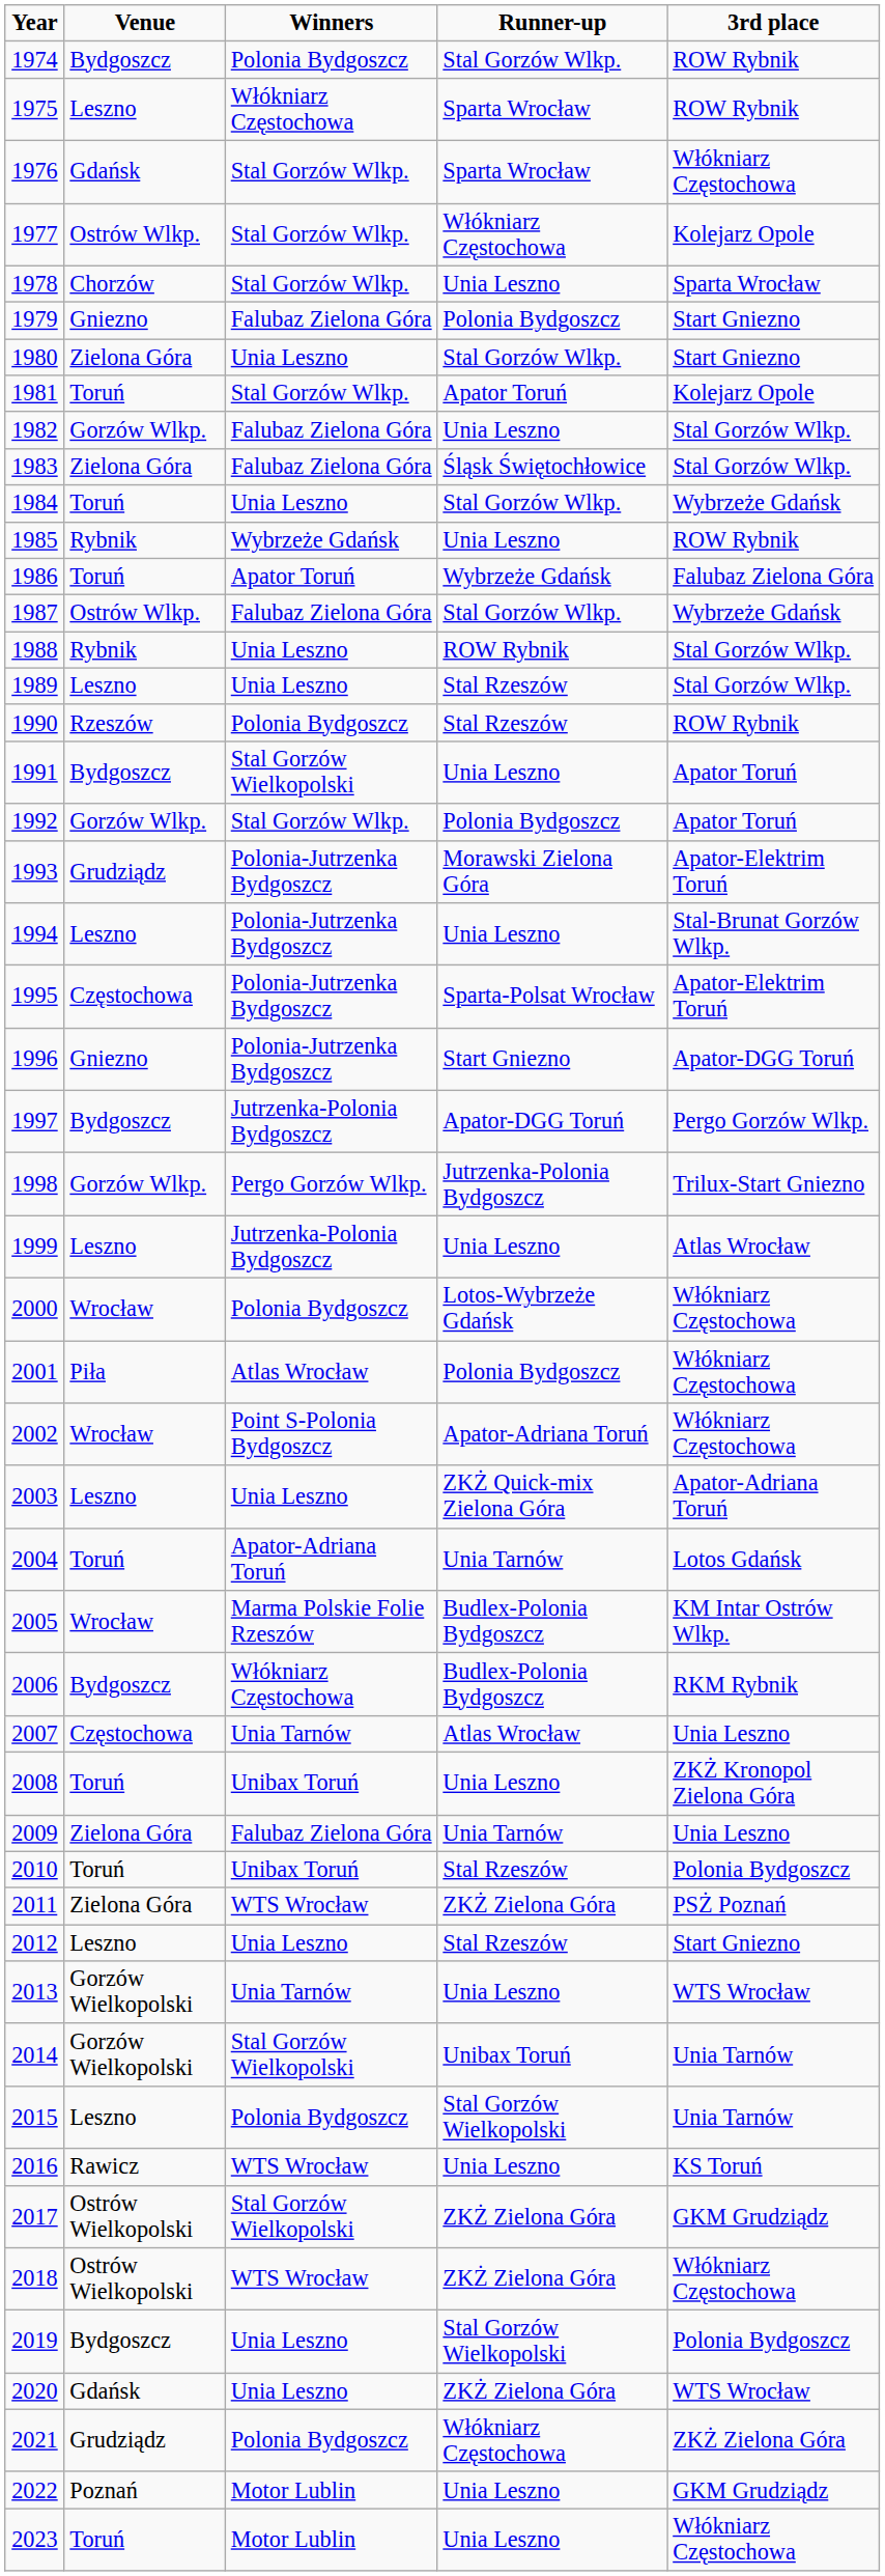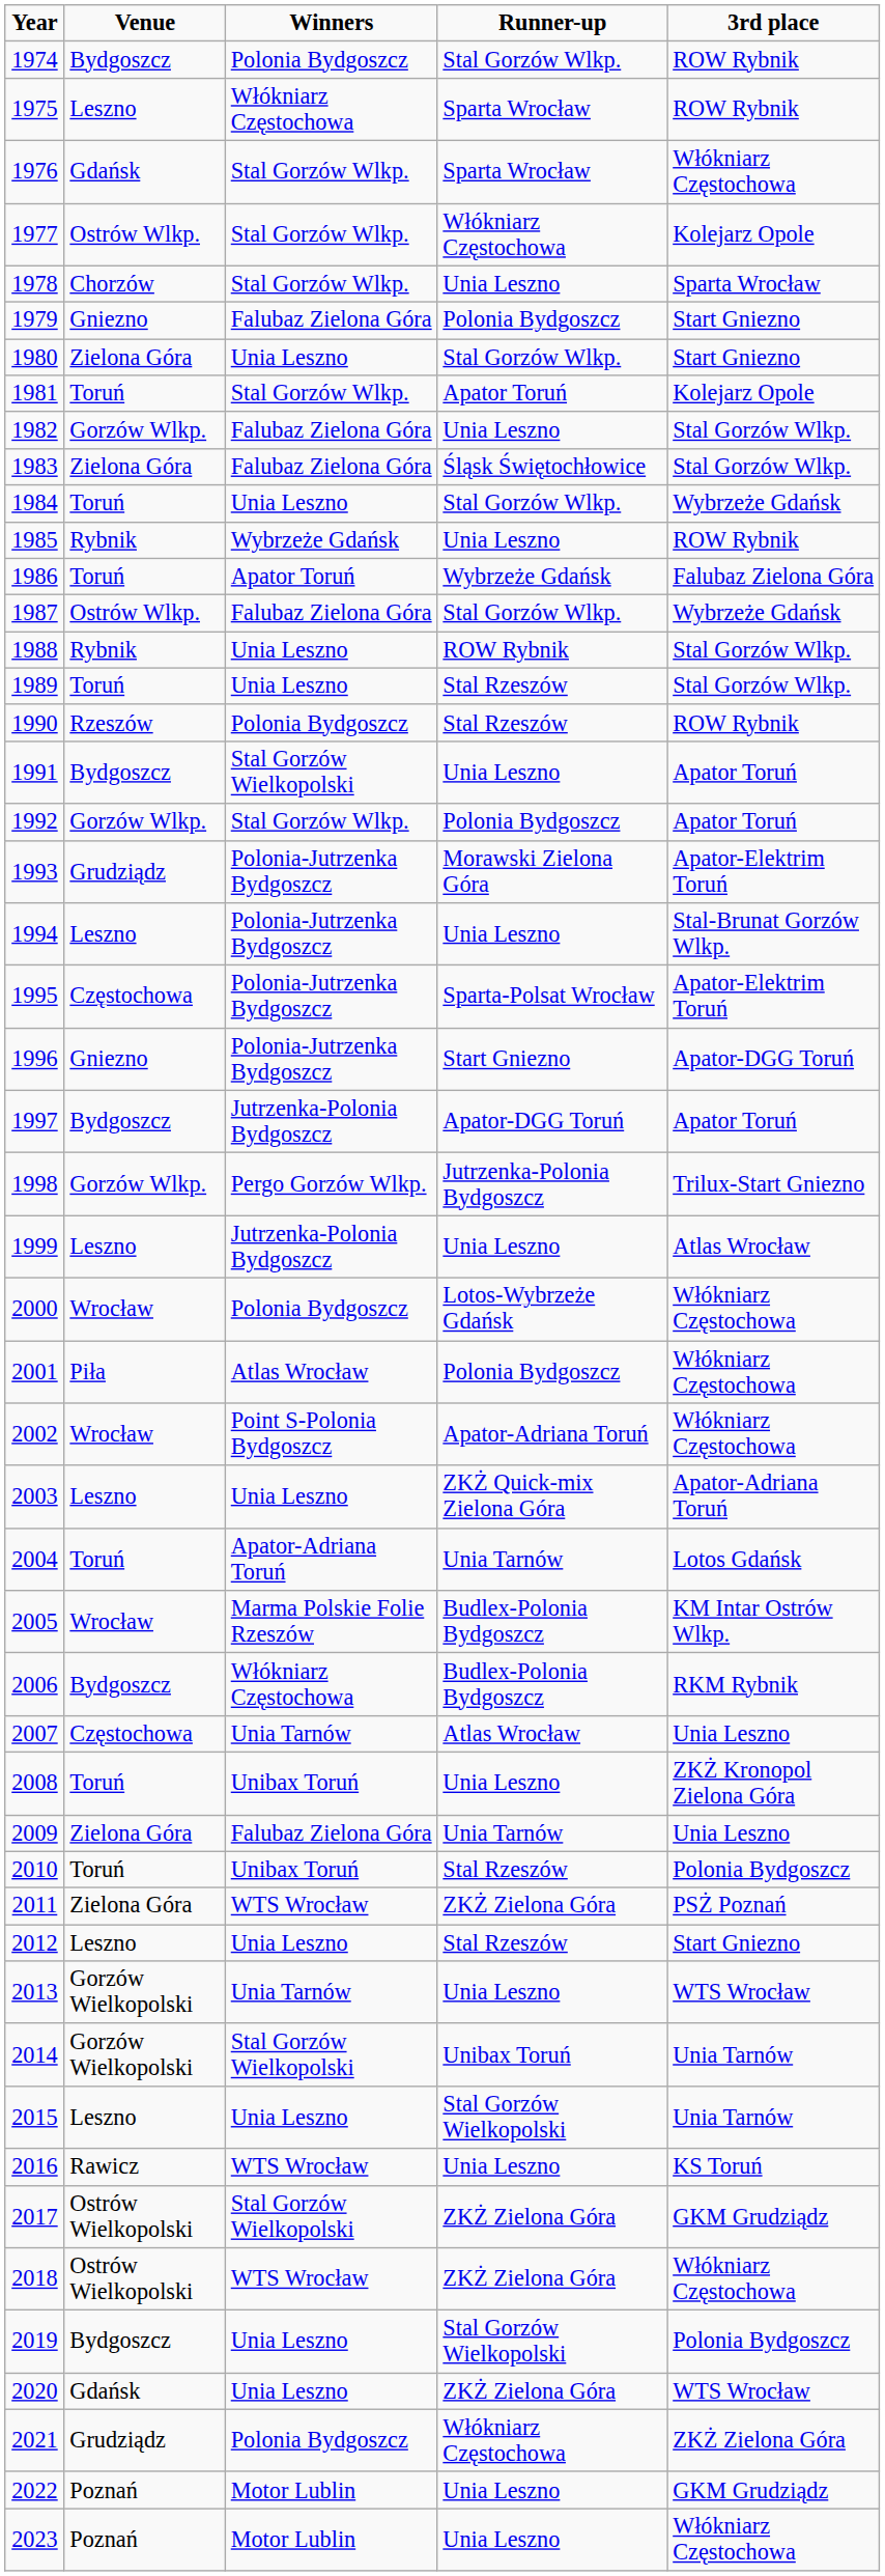 <table class="wikitable">
 <tr align=center>
 <td width=40px  ><strong>Year</strong></td>
 <td width=160px ><strong>Venue</strong></td>
 <td width=300px ><strong>Winners</strong></td>
 <td width=300px ><strong>Runner-up</strong></td>
 <td width=300px ><strong>3rd place</strong></td>
 </tr>
 <tr>
 <td align=center><a href='#'>1974</a></td>
 <td><a href='#'>Bydgoszcz</a></td>
 <td><a href='#'>Polonia Bydgoszcz</a></td>
 <td><a href='#'>Stal Gorzów Wlkp.</a></td>
 <td><a href='#'>ROW Rybnik</a></td>
 </tr>
 <tr>
 <td align=center><a href='#'>1975</a></td>
 <td><a href='#'>Leszno</a></td>
 <td><a href='#'>Włókniarz Częstochowa</a></td>
 <td><a href='#'>Sparta Wrocław</a></td>
 <td><a href='#'>ROW Rybnik</a></td>
 </tr>
 <tr>
 <td align=center><a href='#'>1976</a></td>
 <td><a href='#'>Gdańsk</a></td>
 <td><a href='#'>Stal Gorzów Wlkp.</a></td>
 <td><a href='#'>Sparta Wrocław</a></td>
 <td><a href='#'>Włókniarz Częstochowa</a></td>
 </tr>
 <tr>
 <td align=center><a href='#'>1977</a></td>
 <td><a href='#'>Ostrów Wlkp.</a></td>
 <td><a href='#'>Stal Gorzów Wlkp.</a></td>
 <td><a href='#'>Włókniarz Częstochowa</a></td>
 <td><a href='#'>Kolejarz Opole</a></td>
 </tr>
 <tr>
 <td align=center><a href='#'>1978</a></td>
 <td><a href='#'>Chorzów</a></td>
 <td><a href='#'>Stal Gorzów Wlkp.</a></td>
 <td><a href='#'>Unia Leszno</a></td>
 <td><a href='#'>Sparta Wrocław</a></td>
 </tr>
 <tr>
 <td align=center><a href='#'>1979</a></td>
 <td><a href='#'>Gniezno</a></td>
 <td><a href='#'>Falubaz Zielona Góra</a></td>
 <td><a href='#'>Polonia Bydgoszcz</a></td>
 <td><a href='#'>Start Gniezno</a></td>
 </tr>
 <tr>
 <td align=center><a href='#'>1980</a></td>
 <td><a href='#'>Zielona Góra</a></td>
 <td><a href='#'>Unia Leszno</a></td>
 <td><a href='#'>Stal Gorzów Wlkp.</a></td>
 <td><a href='#'>Start Gniezno</a></td>
 </tr>
 <tr>
 <td align=center><a href='#'>1981</a></td>
 <td><a href='#'>Toruń</a></td>
 <td><a href='#'>Stal Gorzów Wlkp.</a></td>
 <td><a href='#'>Apator Toruń</a></td>
 <td><a href='#'>Kolejarz Opole</a></td>
 </tr>
 <tr>
 <td align=center><a href='#'>1982</a></td>
 <td><a href='#'>Gorzów Wlkp.</a></td>
 <td><a href='#'>Falubaz Zielona Góra</a></td>
 <td><a href='#'>Unia Leszno</a></td>
 <td><a href='#'>Stal Gorzów Wlkp.</a></td>
 </tr>
 <tr>
 <td align=center><a href='#'>1983</a></td>
 <td><a href='#'>Zielona Góra</a></td>
 <td><a href='#'>Falubaz Zielona Góra</a></td>
 <td><a href='#'>Śląsk Świętochłowice</a></td>
 <td><a href='#'>Stal Gorzów Wlkp.</a></td>
 </tr>
 <tr>
 <td align=center><a href='#'>1984</a></td>
 <td><a href='#'>Toruń</a></td>
 <td><a href='#'>Unia Leszno</a></td>
 <td><a href='#'>Stal Gorzów Wlkp.</a></td>
 <td><a href='#'>Wybrzeże Gdańsk</a></td>
 </tr>
 <tr>
 <td align=center><a href='#'>1985</a></td>
 <td><a href='#'>Rybnik</a></td>
 <td><a href='#'>Wybrzeże Gdańsk</a></td>
 <td><a href='#'>Unia Leszno</a></td>
 <td><a href='#'>ROW Rybnik</a></td>
 </tr>
 <tr>
 <td align=center><a href='#'>1986</a></td>
 <td><a href='#'>Toruń</a></td>
 <td><a href='#'>Apator Toruń</a></td>
 <td><a href='#'>Wybrzeże Gdańsk</a></td>
 <td><a href='#'>Falubaz Zielona Góra</a></td>
 </tr>
 <tr>
 <td align=center><a href='#'>1987</a></td>
 <td><a href='#'>Ostrów Wlkp.</a></td>
 <td><a href='#'>Falubaz Zielona Góra</a></td>
 <td><a href='#'>Stal Gorzów Wlkp.</a></td>
 <td><a href='#'>Wybrzeże Gdańsk</a></td>
 </tr>
 <tr>
 <td align=center><a href='#'>1988</a></td>
 <td><a href='#'>Rybnik</a></td>
 <td><a href='#'>Unia Leszno</a></td>
 <td><a href='#'>ROW Rybnik</a></td>
 <td><a href='#'>Stal Gorzów Wlkp.</a></td>
 </tr>
 <tr>
 <td align=center><a href='#'>1989</a></td>
-<td><a href='#'>Leszno</a></td>
+<td><a href='#'>Toruń</a></td>
 <td><a href='#'>Unia Leszno</a></td>
 <td><a href='#'>Stal Rzeszów</a></td>
 <td><a href='#'>Stal Gorzów Wlkp.</a></td>
 </tr>
 <tr>
 <td align=center><a href='#'>1990</a></td>
 <td><a href='#'>Rzeszów</a></td>
 <td><a href='#'>Polonia Bydgoszcz</a></td>
 <td><a href='#'>Stal Rzeszów</a></td>
 <td><a href='#'>ROW Rybnik</a></td>
 </tr>
 <tr>
 <td align=center><a href='#'>1991</a></td>
 <td><a href='#'>Bydgoszcz</a></td>
 <td><a href='#'>Stal Gorzów Wielkopolski</a></td>
 <td><a href='#'>Unia Leszno</a></td>
 <td><a href='#'>Apator Toruń</a></td>
 </tr>
 <tr>
 <td align=center><a href='#'>1992</a></td>
 <td><a href='#'>Gorzów Wlkp.</a></td>
 <td><a href='#'>Stal Gorzów Wlkp.</a></td>
 <td><a href='#'>Polonia Bydgoszcz</a></td>
 <td><a href='#'>Apator Toruń</a></td>
 </tr>
 <tr>
 <td align=center><a href='#'>1993</a></td>
 <td><a href='#'>Grudziądz</a></td>
 <td><a href='#'>Polonia-Jutrzenka Bydgoszcz</a></td>
 <td><a href='#'>Morawski Zielona Góra</a></td>
 <td><a href='#'>Apator-Elektrim Toruń</a></td>
 </tr>
 <tr>
 <td align=center><a href='#'>1994</a></td>
 <td><a href='#'>Leszno</a></td>
 <td><a href='#'>Polonia-Jutrzenka Bydgoszcz</a></td>
 <td><a href='#'>Unia Leszno</a></td>
 <td><a href='#'>Stal-Brunat Gorzów Wlkp.</a></td>
 </tr>
 <tr>
 <td align=center><a href='#'>1995</a></td>
 <td><a href='#'>Częstochowa</a></td>
 <td><a href='#'>Polonia-Jutrzenka Bydgoszcz</a></td>
 <td><a href='#'>Sparta-Polsat Wrocław</a></td>
 <td><a href='#'>Apator-Elektrim Toruń</a></td>
 </tr>
 <tr>
 <td align=center><a href='#'>1996</a></td>
 <td><a href='#'>Gniezno</a></td>
 <td><a href='#'>Polonia-Jutrzenka Bydgoszcz</a></td>
 <td><a href='#'>Start Gniezno</a></td>
 <td><a href='#'>Apator-DGG Toruń</a></td>
 </tr>
 <tr>
 <td align=center><a href='#'>1997</a></td>
 <td><a href='#'>Bydgoszcz</a></td>
 <td><a href='#'>Jutrzenka-Polonia Bydgoszcz</a></td>
 <td><a href='#'>Apator-DGG Toruń</a></td>
-<td><a href='#'>Pergo Gorzów Wlkp.</a></td>
+<td><a href='#'>Apator Toruń</a></td>
 </tr>
 <tr>
 <td align=center><a href='#'>1998</a></td>
 <td><a href='#'>Gorzów Wlkp.</a></td>
 <td><a href='#'>Pergo Gorzów Wlkp.</a></td>
 <td><a href='#'>Jutrzenka-Polonia Bydgoszcz</a></td>
 <td><a href='#'>Trilux-Start Gniezno</a></td>
 </tr>
 <tr>
 <td align=center><a href='#'>1999</a></td>
 <td><a href='#'>Leszno</a></td>
 <td><a href='#'>Jutrzenka-Polonia Bydgoszcz</a></td>
 <td><a href='#'>Unia Leszno</a></td>
 <td><a href='#'>Atlas Wrocław</a></td>
 </tr>
 <tr>
 <td align=center><a href='#'>2000</a></td>
 <td><a href='#'>Wrocław</a></td>
 <td><a href='#'>Polonia Bydgoszcz</a></td>
 <td><a href='#'>Lotos-Wybrzeże Gdańsk</a></td>
 <td><a href='#'>Włókniarz Częstochowa</a></td>
 </tr>
 <tr>
 <td align=center><a href='#'>2001</a></td>
 <td><a href='#'>Piła</a></td>
 <td><a href='#'>Atlas Wrocław</a></td>
 <td><a href='#'>Polonia Bydgoszcz</a></td>
 <td><a href='#'>Włókniarz Częstochowa</a></td>
 </tr>
 <tr>
 <td align=center><a href='#'>2002</a></td>
 <td><a href='#'>Wrocław</a></td>
 <td><a href='#'>Point S-Polonia Bydgoszcz</a></td>
 <td><a href='#'>Apator-Adriana Toruń</a></td>
 <td><a href='#'>Włókniarz Częstochowa</a></td>
 </tr>
 <tr>
 <td align=center><a href='#'>2003</a></td>
 <td><a href='#'>Leszno</a></td>
 <td><a href='#'>Unia Leszno</a></td>
 <td><a href='#'>ZKŻ Quick-mix Zielona Góra</a></td>
 <td><a href='#'>Apator-Adriana Toruń</a></td>
 </tr>
 <tr>
 <td align=center><a href='#'>2004</a></td>
 <td><a href='#'>Toruń</a></td>
 <td><a href='#'>Apator-Adriana Toruń</a></td>
 <td><a href='#'>Unia Tarnów</a></td>
 <td><a href='#'>Lotos Gdańsk</a></td>
 </tr>
 <tr>
 <td align=center><a href='#'>2005</a></td>
 <td><a href='#'>Wrocław</a></td>
 <td><a href='#'>Marma Polskie Folie Rzeszów</a></td>
 <td><a href='#'>Budlex-Polonia Bydgoszcz</a></td>
 <td><a href='#'>KM Intar Ostrów Wlkp.</a></td>
 </tr>
 <tr>
 <td align=center><a href='#'>2006</a></td>
 <td><a href='#'>Bydgoszcz</a></td>
 <td><a href='#'>Włókniarz Częstochowa</a></td>
 <td><a href='#'>Budlex-Polonia Bydgoszcz</a></td>
 <td><a href='#'>RKM Rybnik</a></td>
 </tr>
 <tr>
 <td align=center><a href='#'>2007</a></td>
 <td><a href='#'>Częstochowa</a></td>
 <td><a href='#'>Unia Tarnów</a></td>
 <td><a href='#'>Atlas Wrocław</a></td>
 <td><a href='#'>Unia Leszno</a></td>
 </tr>
 <tr>
 <td align=center><a href='#'>2008</a></td>
 <td><a href='#'>Toruń</a></td>
 <td><a href='#'>Unibax Toruń</a></td>
 <td><a href='#'>Unia Leszno</a></td>
 <td><a href='#'>ZKŻ Kronopol Zielona Góra</a></td>
 </tr>
 <tr>
 <td align=center><a href='#'>2009</a></td>
 <td><a href='#'>Zielona Góra</a></td>
 <td><a href='#'>Falubaz Zielona Góra</a></td>
 <td><a href='#'>Unia Tarnów</a></td>
 <td><a href='#'>Unia Leszno</a></td>
 </tr>
 <tr>
 <td align=center><a href='#'>2010</a></td>
 <td>Toruń</td>
 <td><a href='#'>Unibax Toruń</a></td>
 <td><a href='#'>Stal Rzeszów</a></td>
 <td><a href='#'>Polonia Bydgoszcz</a></td>
 </tr>
 <tr>
 <td align=center><a href='#'>2011</a></td>
 <td>Zielona Góra</td>
 <td><a href='#'>WTS Wrocław</a></td>
 <td><a href='#'>ZKŻ Zielona Góra</a></td>
 <td><a href='#'>PSŻ Poznań</a></td>
 </tr>
 <tr>
 <td align=center><a href='#'>2012</a></td>
 <td>Leszno</td>
 <td><a href='#'>Unia Leszno</a></td>
 <td><a href='#'>Stal Rzeszów</a></td>
 <td><a href='#'>Start Gniezno</a></td>
 </tr>
 <tr>
 <td align=center><a href='#'>2013</a></td>
 <td>Gorzów Wielkopolski</td>
 <td><a href='#'>Unia Tarnów</a></td>
 <td><a href='#'>Unia Leszno</a></td>
 <td><a href='#'>WTS Wrocław</a></td>
 </tr>
 <tr>
 <td align=center><a href='#'>2014</a></td>
 <td>Gorzów Wielkopolski</td>
 <td><a href='#'>Stal Gorzów Wielkopolski</a></td>
 <td><a href='#'>Unibax Toruń</a></td>
 <td><a href='#'>Unia Tarnów</a></td>
 </tr>
 <tr>
 <td align=center><a href='#'>2015</a></td>
 <td>Leszno</td>
-<td><a href='#'>Polonia Bydgoszcz</a></td>
+<td><a href='#'>Unia Leszno</a></td>
 <td><a href='#'>Stal Gorzów Wielkopolski</a></td>
 <td><a href='#'>Unia Tarnów</a></td>
 </tr>
 <tr>
 <td align=center><a href='#'>2016</a></td>
 <td>Rawicz</td>
 <td><a href='#'>WTS Wrocław</a></td>
 <td><a href='#'>Unia Leszno</a></td>
 <td><a href='#'>KS Toruń</a></td>
 </tr>
 <tr>
 <td align=center><a href='#'>2017</a></td>
 <td>Ostrów Wielkopolski</td>
 <td><a href='#'>Stal Gorzów Wielkopolski</a></td>
 <td><a href='#'>ZKŻ Zielona Góra</a></td>
 <td><a href='#'>GKM Grudziądz</a></td>
 </tr>
 <tr>
 <td align=center><a href='#'>2018</a></td>
 <td>Ostrów Wielkopolski</td>
 <td><a href='#'>WTS Wrocław</a></td>
 <td><a href='#'>ZKŻ Zielona Góra</a></td>
 <td><a href='#'>Włókniarz Częstochowa</a></td>
 </tr>
 <tr>
 <td align=center><a href='#'>2019</a></td>
 <td>Bydgoszcz</td>
 <td><a href='#'>Unia Leszno</a></td>
 <td><a href='#'>Stal Gorzów Wielkopolski</a></td>
 <td><a href='#'>Polonia Bydgoszcz</a></td>
 </tr>
 <tr>
 <td align=center><a href='#'>2020</a></td>
 <td>Gdańsk</td>
 <td><a href='#'>Unia Leszno</a></td>
 <td><a href='#'>ZKŻ Zielona Góra</a></td>
 <td><a href='#'>WTS Wrocław</a></td>
 </tr>
 <tr>
 <td align=center><a href='#'>2021</a></td>
 <td>Grudziądz</td>
 <td><a href='#'>Polonia Bydgoszcz</a></td>
 <td><a href='#'>Włókniarz Częstochowa</a></td>
 <td><a href='#'>ZKŻ Zielona Góra</a></td>
 </tr>
 <tr>
 <td align=center><a href='#'>2022</a></td>
 <td>Poznań</td>
 <td><a href='#'>Motor Lublin</a></td>
 <td><a href='#'>Unia Leszno</a></td>
 <td><a href='#'>GKM Grudziądz</a></td>
 </tr>
 <tr>
 <td align=center><a href='#'>2023</a></td>
-<td><a href='#'>Toruń</a></td>
+<td>Poznań</td>
 <td><a href='#'>Motor Lublin</a></td>
 <td><a href='#'>Unia Leszno</a></td>
 <td><a href='#'>Włókniarz Częstochowa</a></td>
 </tr>
 </table>
